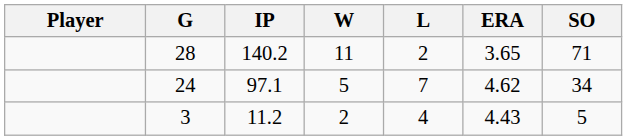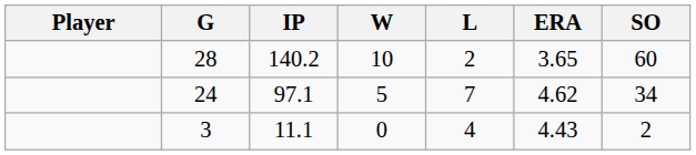 <table class="wikitable sortable">
 <tr>
 <th bgcolor="#DDDDFF" width="16%">Player</th>
 <th bgcolor="#DDDDFF" width="9%">G</th>
 <th bgcolor="#DDDDFF" width="9%">IP</th>
 <th bgcolor="#DDDDFF" width="9%">W</th>
 <th bgcolor="#DDDDFF" width="9%">L</th>
 <th bgcolor="#DDDDFF" width="9%">ERA</th>
 <th bgcolor="#DDDDFF" width="9%">SO</th>
 </tr>
 <tr align="center">
 <td></td>
 <td>28</td>
 <td>140.2</td>
-<td>11</td>
+<td>10</td>
 <td>2</td>
 <td>3.65</td>
-<td>71</td>
+<td>60</td>
 </tr>
 <tr align="center">
 <td></td>
 <td>24</td>
 <td>97.1</td>
 <td>5</td>
 <td>7</td>
 <td>4.62</td>
 <td>34</td>
 </tr>
 <tr align="center">
 <td></td>
 <td>3</td>
-<td>11.2</td>
-<td>2</td>
+<td>11.1</td>
+<td>0</td>
 <td>4</td>
 <td>4.43</td>
-<td>5</td>
+<td>2</td>
 </tr>
 </table>
